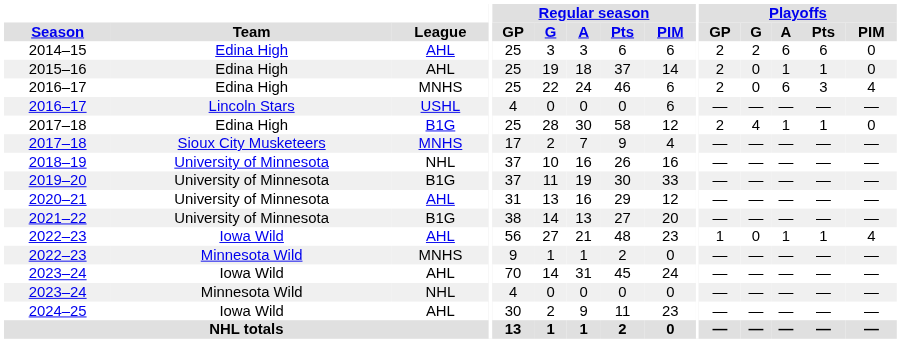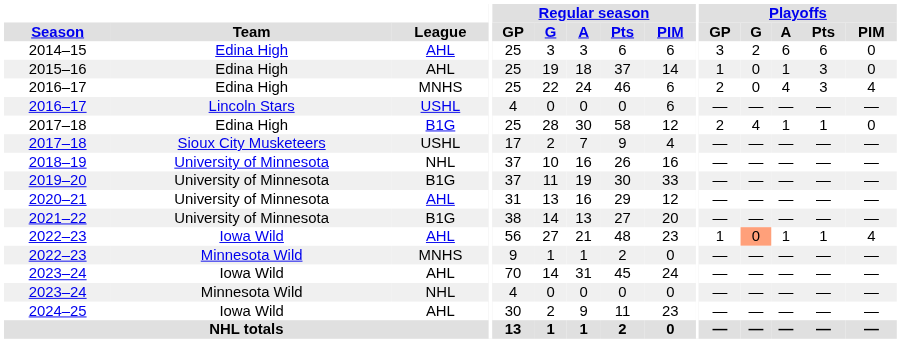 <table border="0" cellpadding="1" cellspacing="0" style="text-align:center; width:60em">
 <tr bgcolor="#e0e0e0">
 <th colspan="3" bgcolor="#ffffff"></th>
 <th rowspan="101" bgcolor="#ffffff"></th>
 <th colspan="5"><a href='#'>Regular season</a></th>
 <th rowspan="101" bgcolor="#ffffff"></th>
 <th colspan="5"><a href='#'>Playoffs</a></th>
 </tr>
 <tr bgcolor="#e0e0e0">
 <th><a href='#'>Season</a></th>
 <th>Team</th>
 <th>League</th>
 <th>GP</th>
 <th><a href='#'>G</a></th>
 <th><a href='#'>A</a></th>
 <th><a href='#'>Pts</a></th>
 <th><a href='#'>PIM</a></th>
 <th>GP</th>
 <th>G</th>
 <th>A</th>
 <th>Pts</th>
 <th>PIM</th>
 </tr>
 <tr>
 <td>2014–15</td>
 <td><a href='#'>Edina High</a></td>
 <td><a href='#'>AHL</a></td>
 <td>25</td>
 <td>3</td>
 <td>3</td>
 <td>6</td>
 <td>6</td>
-<td>2</td>
+<td>3</td>
 <td>2</td>
 <td>6</td>
 <td>6</td>
 <td>0</td>
 </tr>
 <tr bgcolor="#f0f0f0">
 <td>2015–16</td>
 <td>Edina High</td>
 <td>AHL</td>
 <td>25</td>
 <td>19</td>
 <td>18</td>
 <td>37</td>
 <td>14</td>
-<td>2</td>
+<td>1</td>
 <td>0</td>
 <td>1</td>
-<td>1</td>
+<td>3</td>
 <td>0</td>
 </tr>
 <tr>
 <td>2016–17</td>
 <td>Edina High</td>
 <td>MNHS</td>
 <td>25</td>
 <td>22</td>
 <td>24</td>
 <td>46</td>
 <td>6</td>
 <td>2</td>
 <td>0</td>
-<td>6</td>
+<td>4</td>
 <td>3</td>
 <td>4</td>
 </tr>
 <tr bgcolor="#f0f0f0">
 <td><a href='#'>2016–17</a></td>
 <td><a href='#'>Lincoln Stars</a></td>
 <td><a href='#'>USHL</a></td>
 <td>4</td>
 <td>0</td>
 <td>0</td>
 <td>0</td>
 <td>6</td>
 <td>—</td>
 <td>—</td>
 <td>—</td>
 <td>—</td>
 <td>—</td>
 </tr>
 <tr>
 <td>2017–18</td>
 <td>Edina High</td>
 <td><a href='#'>B1G</a></td>
 <td>25</td>
 <td>28</td>
 <td>30</td>
 <td>58</td>
 <td>12</td>
 <td>2</td>
 <td>4</td>
 <td>1</td>
 <td>1</td>
 <td>0</td>
 </tr>
 <tr bgcolor="#f0f0f0">
 <td><a href='#'>2017–18</a></td>
 <td><a href='#'>Sioux City Musketeers</a></td>
-<td><a href='#'>MNHS</a></td>
+<td>USHL</td>
 <td>17</td>
 <td>2</td>
 <td>7</td>
 <td>9</td>
 <td>4</td>
 <td>—</td>
 <td>—</td>
 <td>—</td>
 <td>—</td>
 <td>—</td>
 </tr>
 <tr>
 <td><a href='#'>2018–19</a></td>
 <td><a href='#'>University of Minnesota</a></td>
 <td>NHL</td>
 <td>37</td>
 <td>10</td>
 <td>16</td>
 <td>26</td>
 <td>16</td>
 <td>—</td>
 <td>—</td>
 <td>—</td>
 <td>—</td>
 <td>—</td>
 </tr>
 <tr bgcolor="#f0f0f0">
 <td><a href='#'>2019–20</a></td>
 <td>University of Minnesota</td>
 <td>B1G</td>
 <td>37</td>
 <td>11</td>
 <td>19</td>
 <td>30</td>
 <td>33</td>
 <td>—</td>
 <td>—</td>
 <td>—</td>
 <td>—</td>
 <td>—</td>
 </tr>
 <tr>
 <td><a href='#'>2020–21</a></td>
 <td>University of Minnesota</td>
 <td><a href='#'>AHL</a></td>
 <td>31</td>
 <td>13</td>
 <td>16</td>
 <td>29</td>
 <td>12</td>
 <td>—</td>
 <td>—</td>
 <td>—</td>
 <td>—</td>
 <td>—</td>
 </tr>
 <tr bgcolor="#f0f0f0">
 <td><a href='#'>2021–22</a></td>
 <td>University of Minnesota</td>
 <td>B1G</td>
 <td>38</td>
 <td>14</td>
 <td>13</td>
 <td>27</td>
 <td>20</td>
 <td>—</td>
 <td>—</td>
 <td>—</td>
 <td>—</td>
 <td>—</td>
 </tr>
 <tr>
 <td><a href='#'>2022–23</a></td>
 <td><a href='#'>Iowa Wild</a></td>
 <td><a href='#'>AHL</a></td>
 <td>56</td>
 <td>27</td>
 <td>21</td>
 <td>48</td>
 <td>23</td>
 <td>1</td>
-<td>0</td>
+<td style="background: lightsalmon;">0</td>
 <td>1</td>
 <td>1</td>
 <td>4</td>
 </tr>
 <tr bgcolor="#f0f0f0">
 <td><a href='#'>2022–23</a></td>
 <td><a href='#'>Minnesota Wild</a></td>
 <td>MNHS</td>
 <td>9</td>
 <td>1</td>
 <td>1</td>
 <td>2</td>
 <td>0</td>
 <td>—</td>
 <td>—</td>
 <td>—</td>
 <td>—</td>
 <td>—</td>
 </tr>
 <tr>
 <td><a href='#'>2023–24</a></td>
 <td>Iowa Wild</td>
 <td>AHL</td>
 <td>70</td>
 <td>14</td>
 <td>31</td>
 <td>45</td>
 <td>24</td>
 <td>—</td>
 <td>—</td>
 <td>—</td>
 <td>—</td>
 <td>—</td>
 </tr>
 <tr bgcolor="#f0f0f0">
 <td><a href='#'>2023–24</a></td>
 <td>Minnesota Wild</td>
 <td>NHL</td>
 <td>4</td>
 <td>0</td>
 <td>0</td>
 <td>0</td>
 <td>0</td>
 <td>—</td>
 <td>—</td>
 <td>—</td>
 <td>—</td>
 <td>—</td>
 </tr>
 <tr>
 <td><a href='#'>2024–25</a></td>
 <td>Iowa Wild</td>
 <td>AHL</td>
 <td>30</td>
 <td>2</td>
 <td>9</td>
 <td>11</td>
 <td>23</td>
 <td>—</td>
 <td>—</td>
 <td>—</td>
 <td>—</td>
 <td>—</td>
 </tr>
 <tr bgcolor="#e0e0e0">
 <th colspan="3">NHL totals</th>
 <th>13</th>
 <th>1</th>
 <th>1</th>
 <th>2</th>
 <th>0</th>
 <th>—</th>
 <th>—</th>
 <th>—</th>
 <th>—</th>
 <th>—</th>
 </tr>
 </table>
